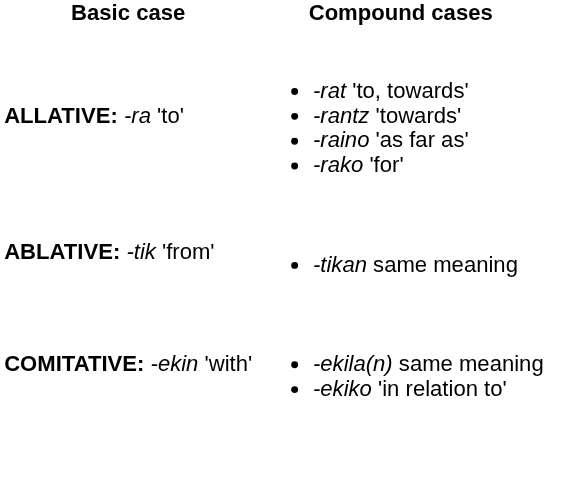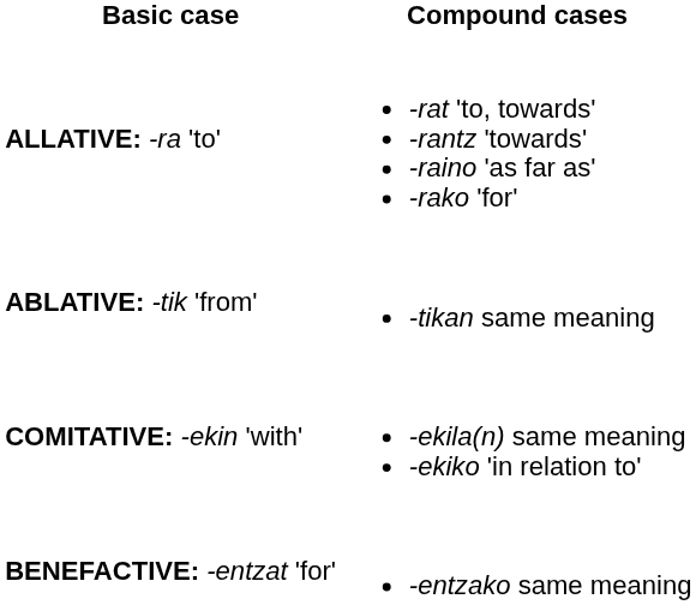 <table>
 <tr>
 <th align="center">Basic case</th>
 <th align="center">Compound cases</th>
 </tr>
 <tr>
 <td><strong>ALLATIVE:</strong> <em>-ra</em> 'to'</td>
 <td><br><ul><li><em>-rat</em> 'to, towards'</li><li><em>-rantz</em> 'towards'</li><li><em>-raino</em> 'as far as'</li><li><em>-rako</em> 'for'</li></ul></td>
 </tr>
 <tr>
 <td><strong>ABLATIVE:</strong> <em>-tik</em> 'from'</td>
 <td><br><ul><li><em>-tikan</em> same meaning</li></ul></td>
 </tr>
 <tr>
 <td><strong>COMITATIVE:</strong> <em>-ekin</em> 'with'</td>
 <td><br><ul><li><em>-ekila(n)</em> same meaning</li><li><em>-ekiko</em> 'in relation to'</li></ul></td>
 </tr>
+<tr>
+<td><strong>BENEFACTIVE:</strong> <em>-entzat</em> 'for'</td>
+<td><br><ul><li><em>-entzako</em> same meaning</li></ul></td>
+</tr>
 </table>
